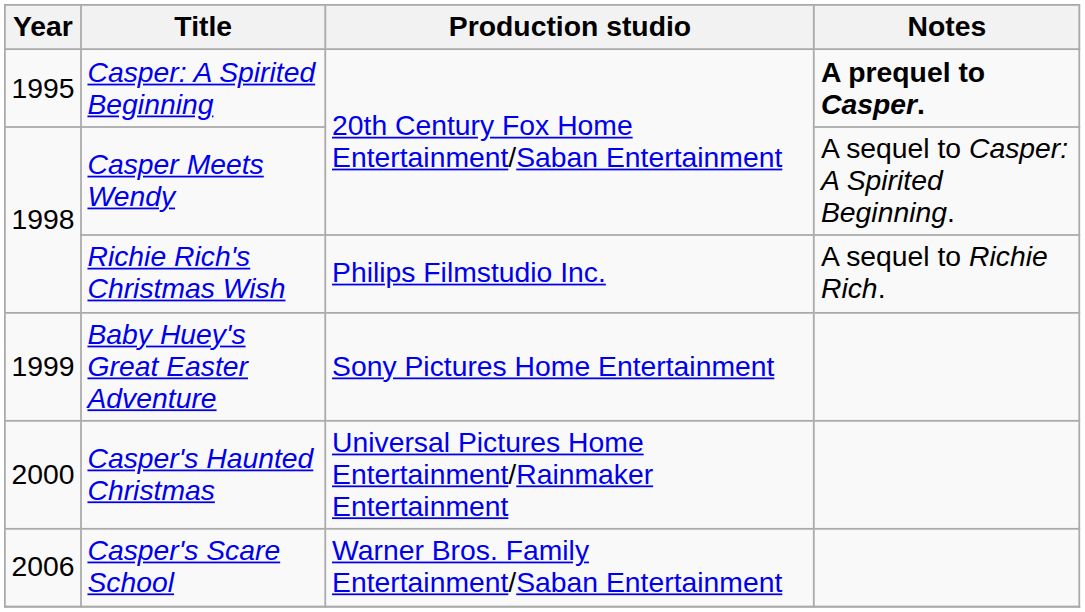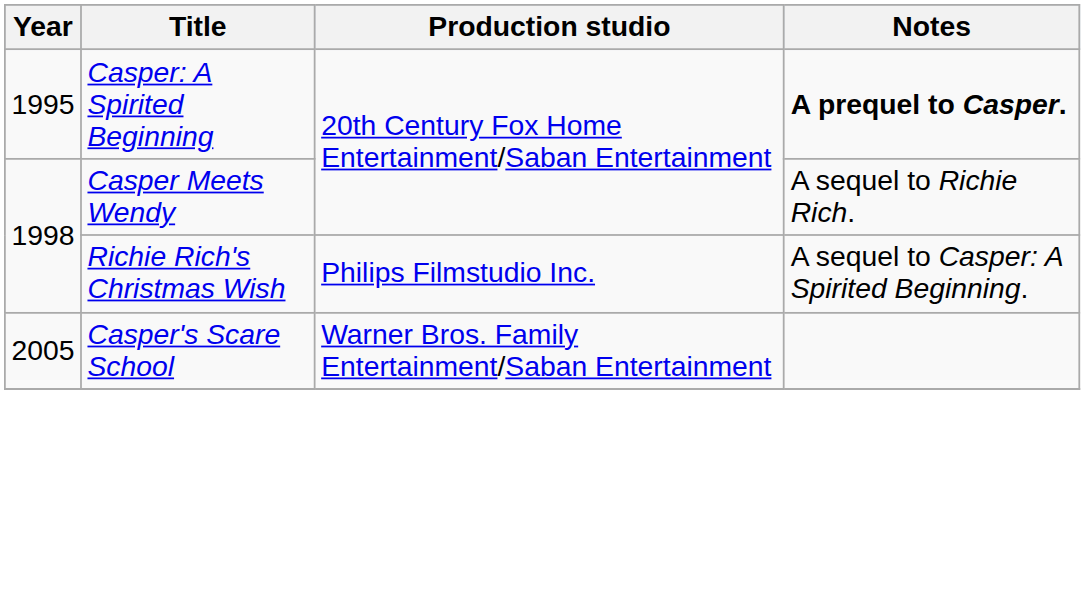 <table class="wikitable">
 <tr style="background:#b0c4de;">
 <th>Year</th>
 <th>Title</th>
 <th>Production studio</th>
 <th>Notes</th>
 </tr>
 <tr>
 <td>1995</td>
 <td><em><a href='#'>Casper: A Spirited Beginning</a></em></td>
 <td rowspan="2"><a href='#'>20th Century Fox Home Entertainment</a>/<a href='#'>Saban Entertainment</a></td>
 <td><strong>A prequel to <em>Casper</em>.</strong></td>
 </tr>
 <tr>
 <td rowspan="2">1998</td>
 <td><em><a href='#'>Casper Meets Wendy</a></em></td>
-<td>A sequel to <em>Casper: A Spirited Beginning</em>.</td>
+<td>A sequel to <em>Richie Rich</em>.</td>
 </tr>
 <tr>
 <td><em><a href='#'>Richie Rich's Christmas Wish</a></em></td>
 <td><a href='#'>Philips Filmstudio Inc.</a></td>
-<td>A sequel to <em>Richie Rich</em>.</td>
+<td>A sequel to <em>Casper: A Spirited Beginning</em>.</td>
 </tr>
 <tr>
-<td>1999</td>
-<td><em><a href='#'>Baby Huey's Great Easter Adventure</a></em></td>
-<td><a href='#'>Sony Pictures Home Entertainment</a></td>
-<td></td>
-</tr>
-<tr>
-<td>2000</td>
-<td><em><a href='#'>Casper's Haunted Christmas</a></em></td>
-<td><a href='#'>Universal Pictures Home Entertainment</a>/<a href='#'>Rainmaker Entertainment</a></td>
-<td></td>
-</tr>
-<tr>
-<td>2006</td>
+<td>2005</td>
 <td><em><a href='#'>Casper's Scare School</a></em></td>
 <td><a href='#'>Warner Bros. Family Entertainment</a>/<a href='#'>Saban Entertainment</a></td>
 <td></td>
 </tr>
 <tr>
 </tr>
 </table>
